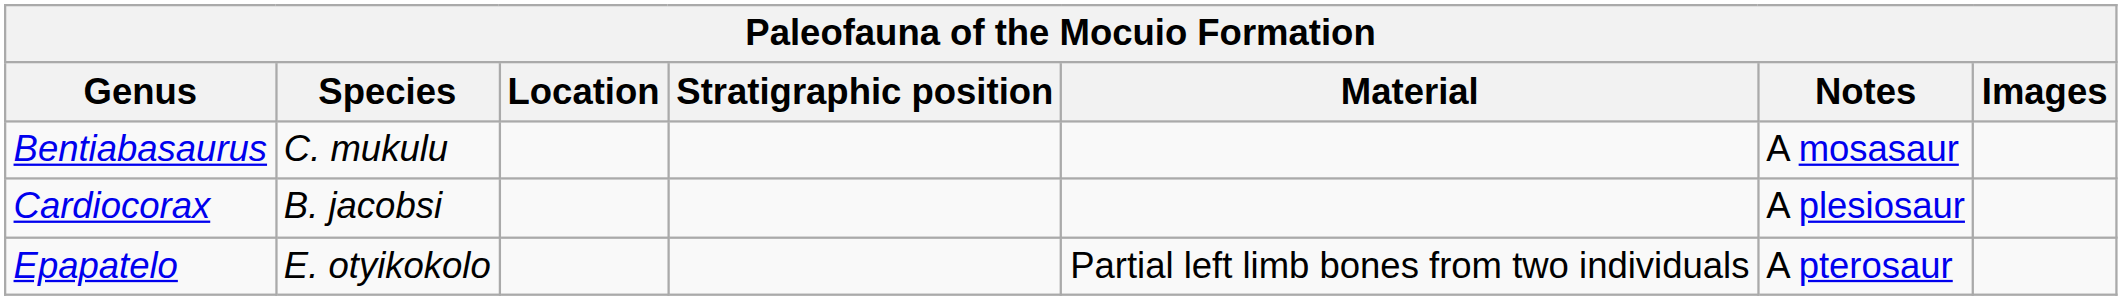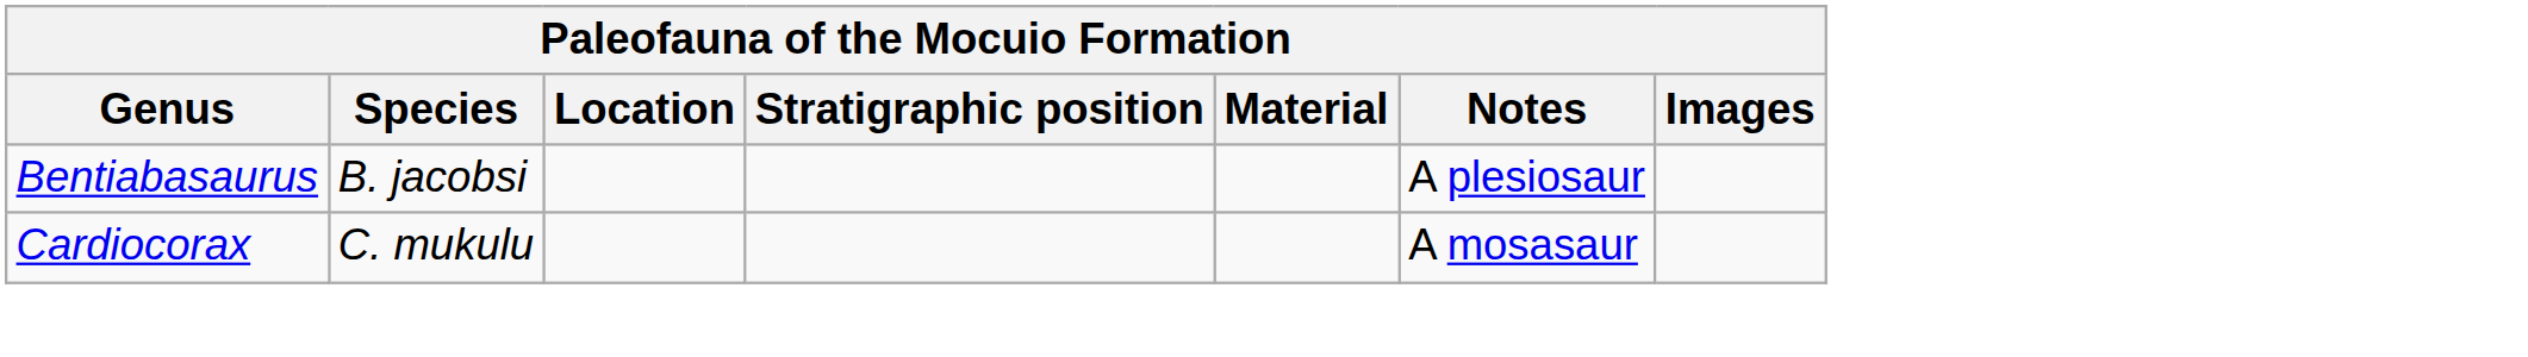 <table class="wikitable" align="center">
 <tr>
 <th colspan="7" align="center">Paleofauna of the Mocuio Formation</th>
 </tr>
 <tr>
 <th>Genus</th>
 <th>Species</th>
 <th>Location</th>
 <th>Stratigraphic position</th>
 <th>Material</th>
 <th>Notes</th>
 <th>Images</th>
 </tr>
 <tr>
 <td><em><a href='#'>Bentiabasaurus</a></em></td>
-<td><em>C. mukulu</em></td>
-<td></td>
-<td></td>
-<td></td>
-<td>A <a href='#'>mosasaur</a></td>
-<td></td>
-</tr>
-<tr>
-<td><em><a href='#'>Cardiocorax</a></em></td>
 <td><em>B. jacobsi</em></td>
 <td></td>
 <td></td>
 <td></td>
 <td>A <a href='#'>plesiosaur</a></td>
 <td></td>
 </tr>
 <tr>
-<td><em><a href='#'>Epapatelo</a></em></td>
-<td><em>E. otyikokolo</em></td>
+<td><em><a href='#'>Cardiocorax</a></em></td>
+<td><em>C. mukulu</em></td>
 <td></td>
 <td></td>
-<td>Partial left limb bones from two individuals</td>
-<td>A <a href='#'>pterosaur</a></td>
+<td></td>
+<td>A <a href='#'>mosasaur</a></td>
 <td></td>
 </tr>
 </table>
